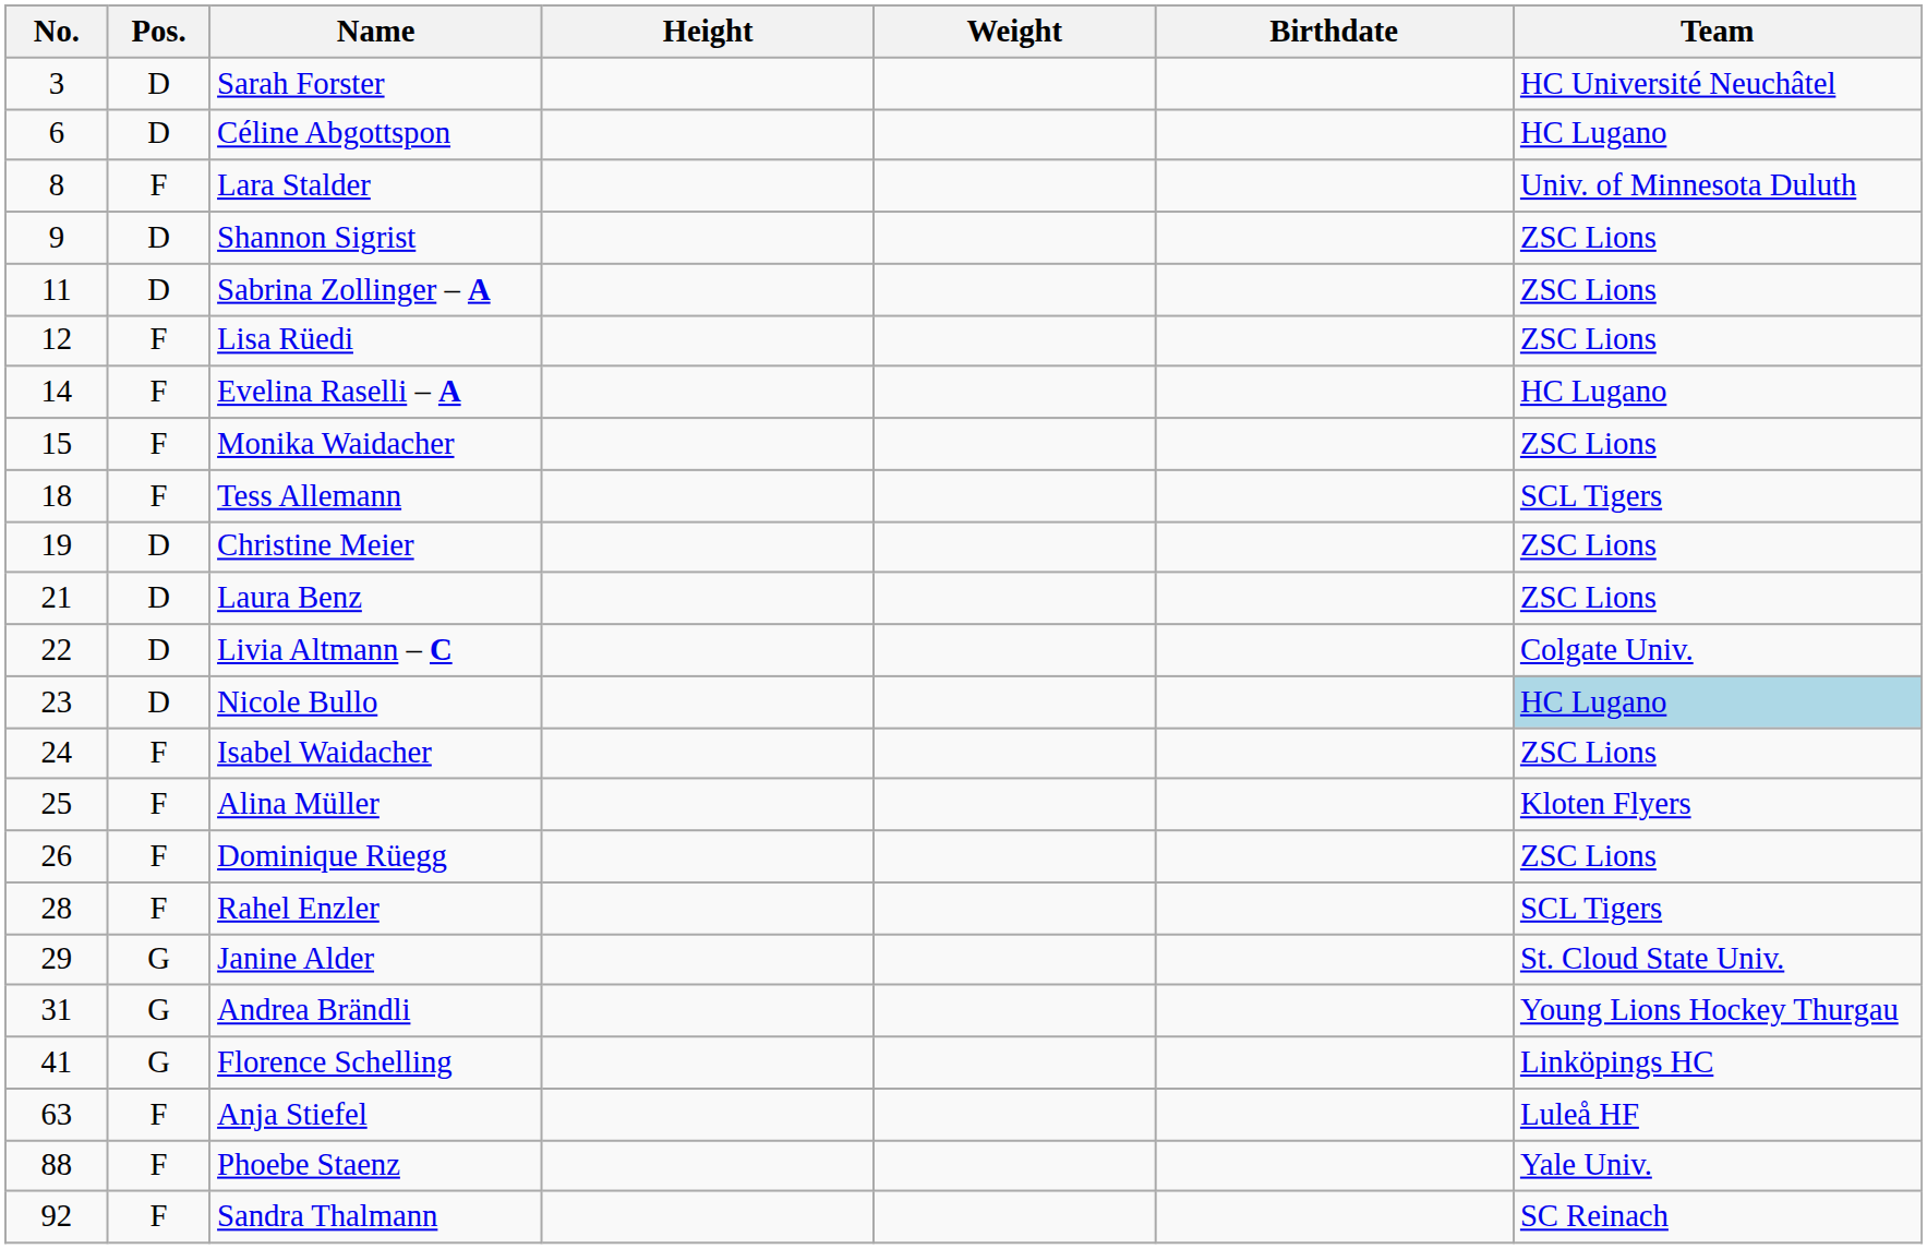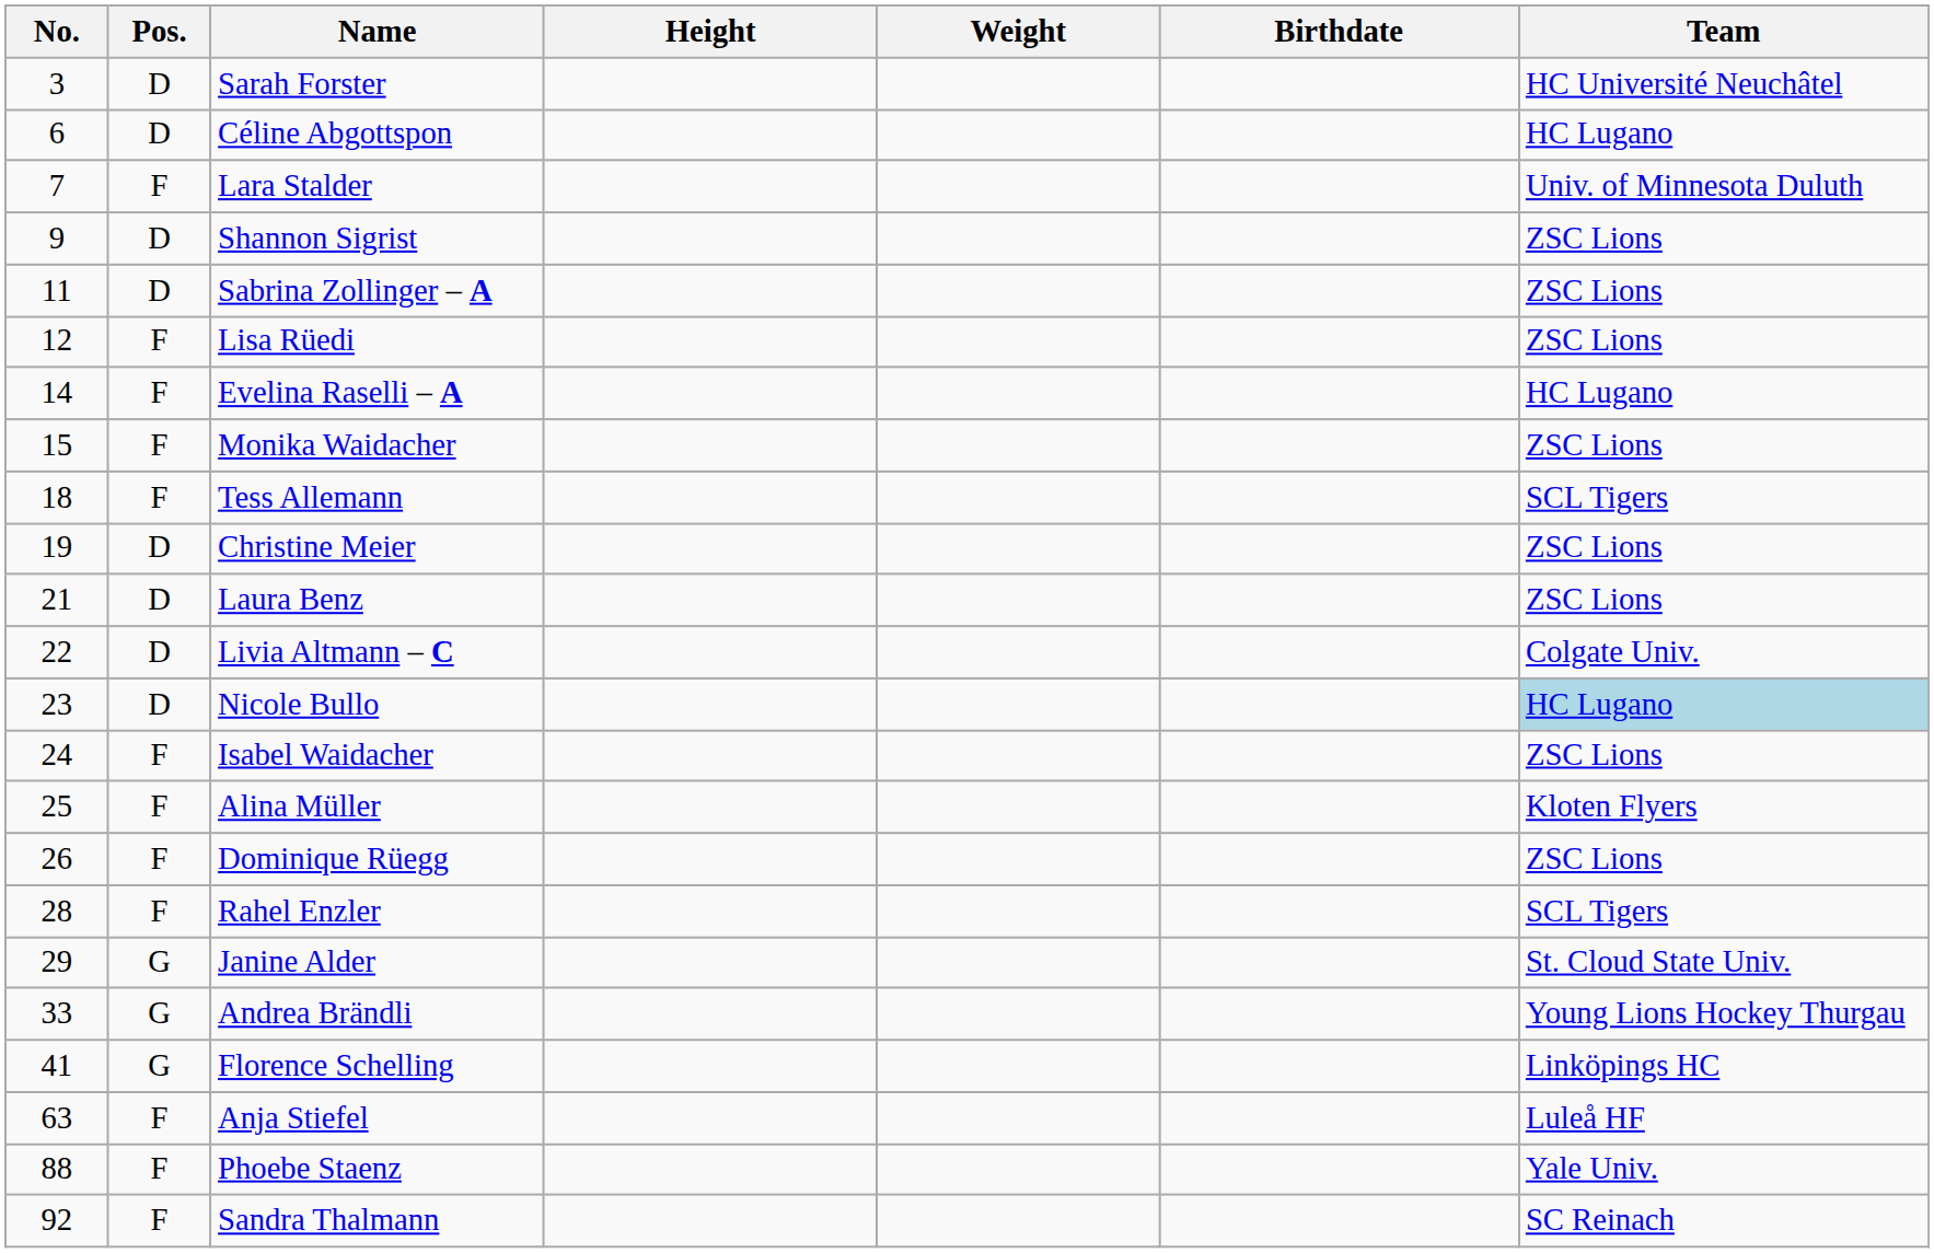 <table width="100%" class="wikitable sortable" style="font-size: 90%; text-align: center;">
 <tr>
 <th style="width:  4%;">No.</th>
 <th style="width:  4%;">Pos.</th>
 <th style="width: 13%;">Name</th>
 <th style="width: 13%;">Height</th>
 <th style="width: 11%;">Weight</th>
 <th style="width: 14%;">Birthdate</th>
 <th style="width: 16%;">Team</th>
 </tr>
 <tr>
 <td>3</td>
 <td>D</td>
 <td align=left><a href='#'>Sarah Forster</a></td>
 <td></td>
 <td></td>
 <td></td>
 <td style="text-align:left;"> <a href='#'>HC Université Neuchâtel</a></td>
 </tr>
 <tr>
 <td>6</td>
 <td>D</td>
 <td align=left><a href='#'>Céline Abgottspon</a></td>
 <td></td>
 <td></td>
 <td></td>
 <td style="text-align:left;"> <a href='#'>HC Lugano</a></td>
 </tr>
 <tr>
-<td>8</td>
+<td>7</td>
 <td>F</td>
 <td align=left><a href='#'>Lara Stalder</a></td>
 <td></td>
 <td></td>
 <td></td>
 <td style="text-align:left;"> <a href='#'>Univ. of Minnesota Duluth</a></td>
 </tr>
 <tr>
 <td>9</td>
 <td>D</td>
 <td align=left><a href='#'>Shannon Sigrist</a></td>
 <td></td>
 <td></td>
 <td></td>
 <td style="text-align:left;"> <a href='#'>ZSC Lions</a></td>
 </tr>
 <tr>
 <td>11</td>
 <td>D</td>
 <td align=left><a href='#'>Sabrina Zollinger</a> – <strong><a href='#'>A</a></strong></td>
 <td></td>
 <td></td>
 <td></td>
 <td style="text-align:left;"> <a href='#'>ZSC Lions</a></td>
 </tr>
 <tr>
 <td>12</td>
 <td>F</td>
 <td align=left><a href='#'>Lisa Rüedi</a></td>
 <td></td>
 <td></td>
 <td></td>
 <td style="text-align:left;"> <a href='#'>ZSC Lions</a></td>
 </tr>
 <tr>
 <td>14</td>
 <td>F</td>
 <td align=left><a href='#'>Evelina Raselli</a> – <strong><a href='#'>A</a></strong></td>
 <td></td>
 <td></td>
 <td></td>
 <td style="text-align:left;"> <a href='#'>HC Lugano</a></td>
 </tr>
 <tr>
 <td>15</td>
 <td>F</td>
 <td align=left><a href='#'>Monika Waidacher</a></td>
 <td></td>
 <td></td>
 <td></td>
 <td style="text-align:left;"> <a href='#'>ZSC Lions</a></td>
 </tr>
 <tr>
 <td>18</td>
 <td>F</td>
 <td align=left><a href='#'>Tess Allemann</a></td>
 <td></td>
 <td></td>
 <td></td>
 <td style="text-align:left;"> <a href='#'>SCL Tigers</a></td>
 </tr>
 <tr>
 <td>19</td>
 <td>D</td>
 <td align=left><a href='#'>Christine Meier</a></td>
 <td></td>
 <td></td>
 <td></td>
 <td style="text-align:left;"> <a href='#'>ZSC Lions</a></td>
 </tr>
 <tr>
 <td>21</td>
 <td>D</td>
 <td align=left><a href='#'>Laura Benz</a></td>
 <td></td>
 <td></td>
 <td></td>
 <td style="text-align:left;"> <a href='#'>ZSC Lions</a></td>
 </tr>
 <tr>
 <td>22</td>
 <td>D</td>
 <td align=left><a href='#'>Livia Altmann</a> –  <strong><a href='#'>C</a></strong></td>
 <td></td>
 <td></td>
 <td></td>
 <td style="text-align:left;"> <a href='#'>Colgate Univ.</a></td>
 </tr>
 <tr>
 <td>23</td>
 <td>D</td>
 <td align=left><a href='#'>Nicole Bullo</a></td>
 <td></td>
 <td></td>
 <td></td>
 <td style="background: lightblue; text-align:left;"> <a href='#'>HC Lugano</a></td>
 </tr>
 <tr>
 <td>24</td>
 <td>F</td>
 <td align=left><a href='#'>Isabel Waidacher</a></td>
 <td></td>
 <td></td>
 <td></td>
 <td style="text-align:left;"> <a href='#'>ZSC Lions</a></td>
 </tr>
 <tr>
 <td>25</td>
 <td>F</td>
 <td align=left><a href='#'>Alina Müller</a></td>
 <td></td>
 <td></td>
 <td></td>
 <td style="text-align:left;"> <a href='#'>Kloten Flyers</a></td>
 </tr>
 <tr>
 <td>26</td>
 <td>F</td>
 <td align=left><a href='#'>Dominique Rüegg</a></td>
 <td></td>
 <td></td>
 <td></td>
 <td style="text-align:left;"> <a href='#'>ZSC Lions</a></td>
 </tr>
 <tr>
 <td>28</td>
 <td>F</td>
 <td align=left><a href='#'>Rahel Enzler</a></td>
 <td></td>
 <td></td>
 <td></td>
 <td style="text-align:left;"> <a href='#'>SCL Tigers</a></td>
 </tr>
 <tr>
 <td>29</td>
 <td>G</td>
 <td align=left><a href='#'>Janine Alder</a></td>
 <td></td>
 <td></td>
 <td></td>
 <td style="text-align:left;"> <a href='#'>St. Cloud State Univ.</a></td>
 </tr>
 <tr>
-<td>31</td>
+<td>33</td>
 <td>G</td>
 <td align=left><a href='#'>Andrea Brändli</a></td>
 <td></td>
 <td></td>
 <td></td>
 <td style="text-align:left;"> <a href='#'>Young Lions Hockey Thurgau</a></td>
 </tr>
 <tr>
 <td>41</td>
 <td>G</td>
 <td align=left><a href='#'>Florence Schelling</a></td>
 <td></td>
 <td></td>
 <td></td>
 <td style="text-align:left;"> <a href='#'>Linköpings HC</a></td>
 </tr>
 <tr>
 <td>63</td>
 <td>F</td>
 <td align=left><a href='#'>Anja Stiefel</a></td>
 <td></td>
 <td></td>
 <td></td>
 <td style="text-align:left;"> <a href='#'>Luleå HF</a></td>
 </tr>
 <tr>
 <td>88</td>
 <td>F</td>
 <td align=left><a href='#'>Phoebe Staenz</a></td>
 <td></td>
 <td></td>
 <td></td>
 <td style="text-align:left;"> <a href='#'>Yale Univ.</a></td>
 </tr>
 <tr>
 <td>92</td>
 <td>F</td>
 <td align=left><a href='#'>Sandra Thalmann</a></td>
 <td></td>
 <td></td>
 <td></td>
 <td style="text-align:left;"> <a href='#'>SC Reinach</a></td>
 </tr>
 </table>
